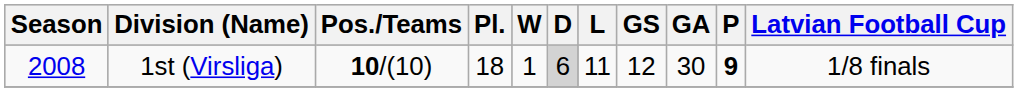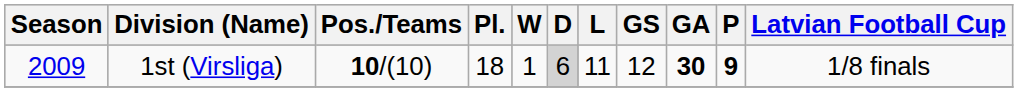 <table class="wikitable">
 <tr>
 <th>Season</th>
 <th>Division (Name)</th>
 <th>Pos./Teams</th>
 <th>Pl.</th>
 <th>W</th>
 <th>D</th>
 <th>L</th>
 <th>GS</th>
 <th>GA</th>
 <th>P</th>
 <th><a href='#'>Latvian Football Cup</a></th>
 </tr>
 <tr>
-<td align=center><a href='#'>2008</a></td>
+<td align=center><a href='#'>2009</a></td>
 <td align=center>1st (<a href='#'>Virsliga</a>)</td>
 <td align=center bgcolor=><strong>10</strong>/(10)</td>
 <td align=center>18</td>
 <td align=center>1</td>
 <td align=center style="background: lightgrey;">6</td>
 <td align=center>11</td>
 <td align=center>12</td>
-<td align=center>30</td>
+<td align=center><strong>30</strong></td>
 <td align=center><strong>9</strong></td>
 <td align=center bgcolor=>1/8 finals</td>
 </tr>
 <tr>
 </tr>
 </table>
